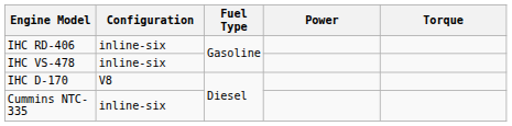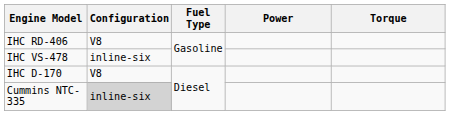 <table class="wikitable">
 <tr>
 <th>Engine Model</th>
 <th>Configuration</th>
 <th>Fuel Type</th>
 <th>Power</th>
 <th>Torque</th>
 </tr>
 <tr>
 <td style="width: 100px;">IHC RD-406</td>
-<td style="width: 120px;"> inline-six</td>
+<td> V8</td>
 <td rowspan="2" style="width: 25px;">Gasoline</td>
 <td style="width: 130px;"></td>
 <td style="width: 140px;"></td>
 </tr>
 <tr>
 <td>IHC VS-478</td>
 <td> inline-six</td>
 <td></td>
 <td></td>
 </tr>
 <tr>
 <td>IHC D-170</td>
 <td> V8</td>
 <td rowspan="2">Diesel</td>
 <td></td>
 <td></td>
 </tr>
 <tr>
 <td>Cummins NTC-335</td>
-<td> inline-six</td>
+<td style="background: lightgrey;"> inline-six</td>
 <td></td>
 <td></td>
 </tr>
 </table>
